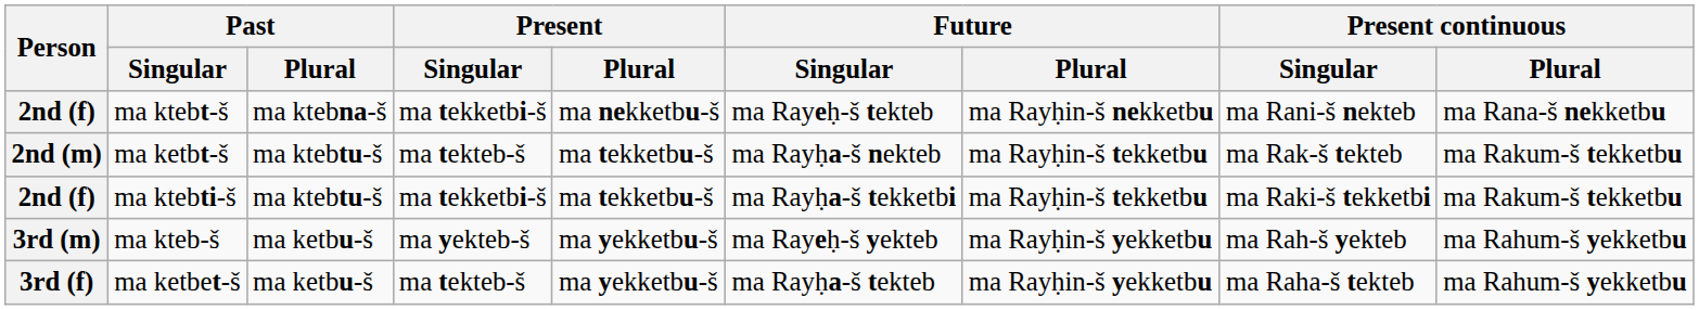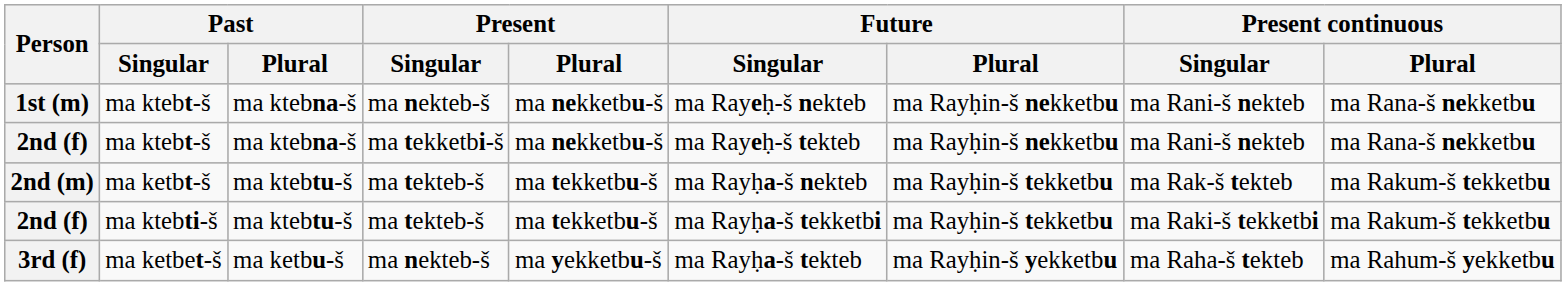 <table class="wikitable">
 <tr>
 <th rowspan=2>Person</th>
 <th colspan=2>Past</th>
 <th colspan=2>Present</th>
 <th colspan=2>Future</th>
 <th colspan=2>Present continuous</th>
 </tr>
 <tr>
 <th>Singular</th>
 <th>Plural</th>
 <th>Singular</th>
 <th>Plural</th>
 <th>Singular</th>
 <th>Plural</th>
 <th>Singular</th>
 <th>Plural</th>
+</tr>
+<tr>
+<th>1st (m)</th>
+<td>ma kteb<strong>t</strong>-š</td>
+<td>ma kteb<strong>na</strong>-š</td>
+<td>ma <strong>n</strong>ekteb-š</td>
+<td>ma <strong>ne</strong>kketb<strong>u</strong>-š</td>
+<td>ma Ray<strong>e</strong>ḥ-š <strong>n</strong>ekteb</td>
+<td>ma Rayḥin-š <strong>ne</strong>kketb<strong>u</strong></td>
+<td>ma Rani-š <strong>n</strong>ekteb</td>
+<td>ma Rana-š <strong>ne</strong>kketb<strong>u</strong></td>
 </tr>
 <tr>
 <th>2nd (f)</th>
 <td>ma kteb<strong>t</strong>-š</td>
 <td>ma kteb<strong>na</strong>-š</td>
 <td>ma <strong>t</strong>ekketb<strong>i</strong>-š</td>
 <td>ma <strong>ne</strong>kketb<strong>u</strong>-š</td>
 <td>ma Ray<strong>e</strong>ḥ-š <strong>t</strong>ekteb</td>
 <td>ma Rayḥin-š <strong>ne</strong>kketb<strong>u</strong></td>
 <td>ma Rani-š <strong>n</strong>ekteb</td>
 <td>ma Rana-š <strong>ne</strong>kketb<strong>u</strong></td>
 </tr>
 <tr>
 <th>2nd (m)</th>
 <td>ma ketb<strong>t</strong>-š</td>
 <td>ma kteb<strong>tu</strong>-š</td>
 <td>ma <strong>t</strong>ekteb-š</td>
 <td>ma <strong>t</strong>ekketb<strong>u</strong>-š</td>
 <td>ma Rayḥ<strong>a</strong>-š <strong>n</strong>ekteb</td>
 <td>ma Rayḥin-š <strong>t</strong>ekketb<strong>u</strong></td>
 <td>ma Rak-š <strong>t</strong>ekteb</td>
 <td>ma Rakum-š <strong>t</strong>ekketb<strong>u</strong></td>
 </tr>
 <tr>
 <th>2nd (f)</th>
 <td>ma kteb<strong>ti</strong>-š</td>
 <td>ma kteb<strong>tu</strong>-š</td>
-<td>ma <strong>t</strong>ekketb<strong>i</strong>-š</td>
+<td>ma <strong>t</strong>ekteb-š</td>
 <td>ma <strong>t</strong>ekketb<strong>u</strong>-š</td>
 <td>ma Rayḥ<strong>a</strong>-š <strong>t</strong>ekketb<strong>i</strong></td>
 <td>ma Rayḥin-š <strong>t</strong>ekketb<strong>u</strong></td>
 <td>ma Raki-š <strong>t</strong>ekketb<strong>i</strong></td>
 <td>ma Rakum-š <strong>t</strong>ekketb<strong>u</strong></td>
 </tr>
 <tr>
-<th>3rd (m)</th>
-<td>ma kteb-š</td>
-<td>ma ketb<strong>u</strong>-š</td>
-<td>ma <strong>y</strong>ekteb-š</td>
-<td>ma <strong>y</strong>ekketb<strong>u</strong>-š</td>
-<td>ma Ray<strong>e</strong>ḥ-š <strong>y</strong>ekteb</td>
-<td>ma Rayḥin-š <strong>y</strong>ekketb<strong>u</strong></td>
-<td>ma Rah-š <strong>y</strong>ekteb</td>
-<td>ma Rahum-š <strong>y</strong>ekketb<strong>u</strong></td>
-</tr>
-<tr>
 <th>3rd (f)</th>
 <td>ma ketbe<strong>t</strong>-š</td>
 <td>ma ketb<strong>u</strong>-š</td>
-<td>ma <strong>t</strong>ekteb-š</td>
+<td>ma <strong>n</strong>ekteb-š</td>
 <td>ma <strong>y</strong>ekketb<strong>u</strong>-š</td>
 <td>ma Rayḥ<strong>a</strong>-š <strong>t</strong>ekteb</td>
 <td>ma Rayḥin-š <strong>y</strong>ekketb<strong>u</strong></td>
 <td>ma Raha-š <strong>t</strong>ekteb</td>
 <td>ma Rahum-š <strong>y</strong>ekketb<strong>u</strong></td>
 </tr>
 </table>
